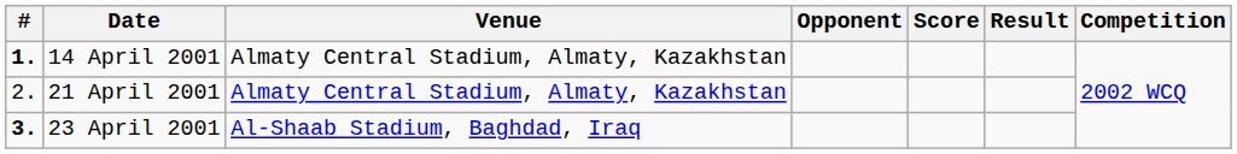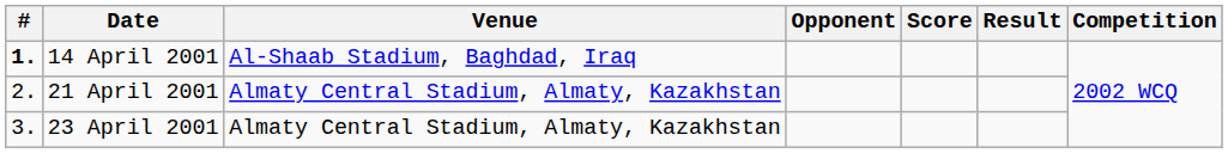 <table class="wikitable" style="font-size:95%;">
 <tr>
 <th>#</th>
 <th>Date</th>
 <th>Venue</th>
 <th>Opponent</th>
 <th>Score</th>
 <th>Result</th>
 <th>Competition</th>
 </tr>
 <tr>
 <td><strong>1.</strong></td>
 <td>14 April 2001</td>
-<td>Almaty Central Stadium, Almaty, Kazakhstan</td>
+<td><a href='#'>Al-Shaab Stadium</a>, <a href='#'>Baghdad</a>, <a href='#'>Iraq</a></td>
 <td></td>
 <td></td>
 <td></td>
 <td rowspan=3><a href='#'>2002 WCQ</a></td>
 </tr>
 <tr>
 <td>2.</td>
 <td>21 April 2001</td>
 <td><a href='#'>Almaty Central Stadium</a>, <a href='#'>Almaty</a>, <a href='#'>Kazakhstan</a></td>
 <td></td>
 <td></td>
 <td></td>
 </tr>
 <tr>
-<td><strong>3.</strong></td>
+<td>3.</td>
 <td>23 April 2001</td>
-<td><a href='#'>Al-Shaab Stadium</a>, <a href='#'>Baghdad</a>, <a href='#'>Iraq</a></td>
+<td>Almaty Central Stadium, Almaty, Kazakhstan</td>
 <td></td>
 <td></td>
 <td></td>
 </tr>
 </table>
